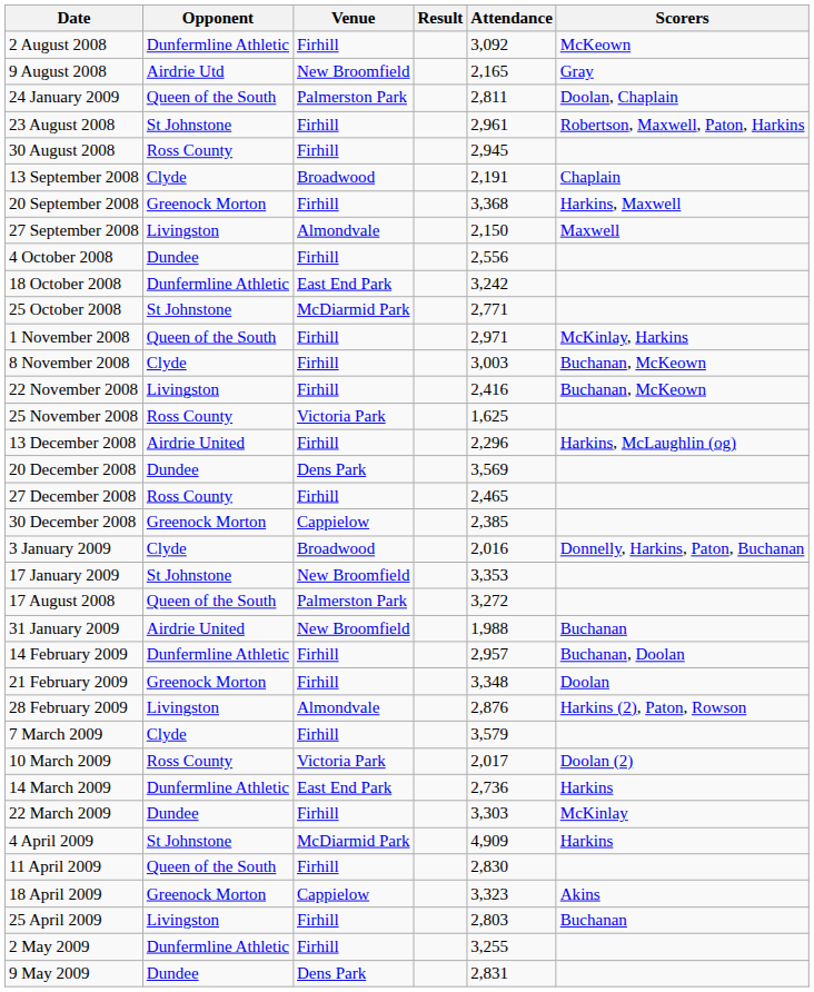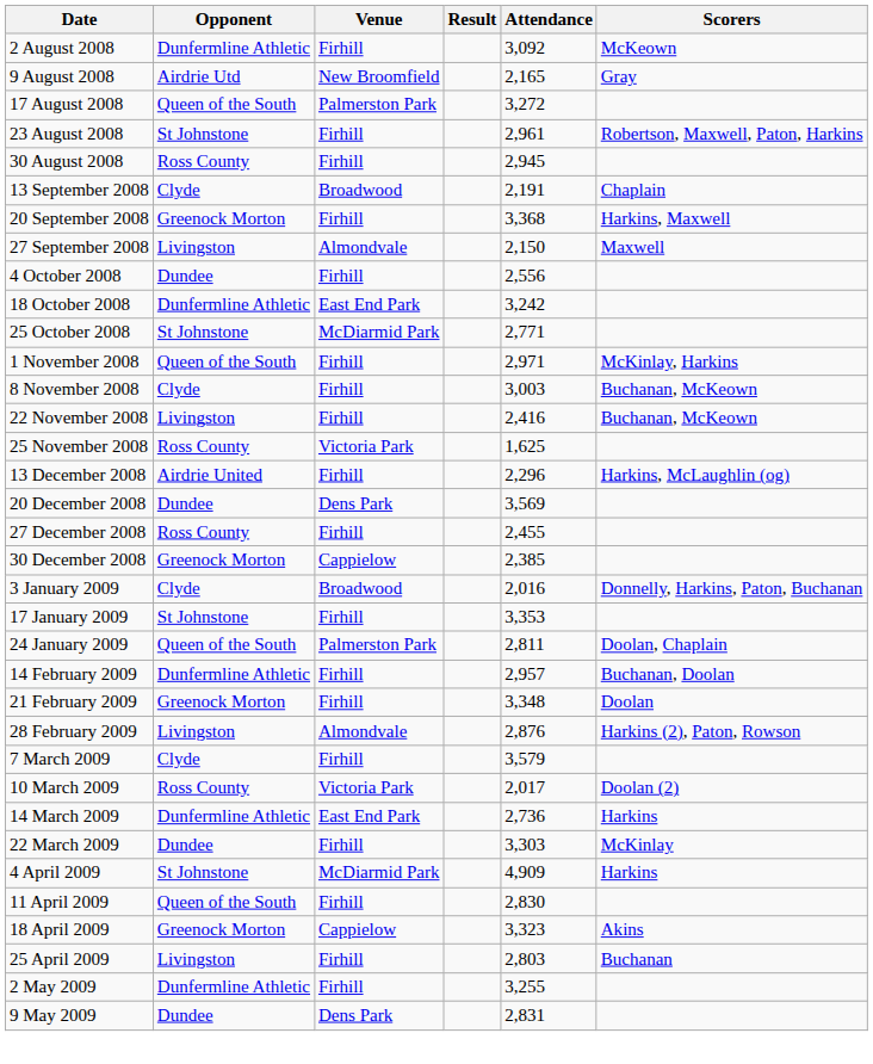 <table class="wikitable">
 <tr>
 <th>Date</th>
 <th>Opponent</th>
 <th>Venue</th>
 <th>Result</th>
 <th>Attendance</th>
 <th>Scorers</th>
 </tr>
 <tr>
 <td>2 August 2008</td>
 <td><a href='#'>Dunfermline Athletic</a></td>
 <td><a href='#'>Firhill</a></td>
 <td></td>
 <td>3,092</td>
 <td><a href='#'>McKeown</a></td>
 </tr>
 <tr>
 <td>9 August 2008</td>
 <td><a href='#'>Airdrie Utd</a></td>
 <td><a href='#'>New Broomfield</a></td>
 <td></td>
 <td>2,165</td>
 <td><a href='#'>Gray</a></td>
 </tr>
 <tr>
-<td>24 January 2009</td>
+<td>17 August 2008</td>
 <td><a href='#'>Queen of the South</a></td>
 <td><a href='#'>Palmerston Park</a></td>
 <td></td>
-<td>2,811</td>
-<td><a href='#'>Doolan</a>, <a href='#'>Chaplain</a></td>
+<td>3,272</td>
+<td></td>
 </tr>
 <tr>
 <td>23 August 2008</td>
 <td><a href='#'>St Johnstone</a></td>
 <td><a href='#'>Firhill</a></td>
 <td></td>
 <td>2,961</td>
 <td><a href='#'>Robertson</a>, <a href='#'>Maxwell</a>, <a href='#'>Paton</a>, <a href='#'>Harkins</a></td>
 </tr>
 <tr>
 <td>30 August 2008</td>
 <td><a href='#'>Ross County</a></td>
 <td><a href='#'>Firhill</a></td>
 <td></td>
 <td>2,945</td>
 <td></td>
 </tr>
 <tr>
 <td>13 September 2008</td>
 <td><a href='#'>Clyde</a></td>
 <td><a href='#'>Broadwood</a></td>
 <td></td>
 <td>2,191</td>
 <td><a href='#'>Chaplain</a></td>
 </tr>
 <tr>
 <td>20 September 2008</td>
 <td><a href='#'>Greenock Morton</a></td>
 <td><a href='#'>Firhill</a></td>
 <td></td>
 <td>3,368</td>
 <td><a href='#'>Harkins</a>, <a href='#'>Maxwell</a></td>
 </tr>
 <tr>
 <td>27 September 2008</td>
 <td><a href='#'>Livingston</a></td>
 <td><a href='#'>Almondvale</a></td>
 <td></td>
 <td>2,150</td>
 <td><a href='#'>Maxwell</a></td>
 </tr>
 <tr>
 <td>4 October 2008</td>
 <td><a href='#'>Dundee</a></td>
 <td><a href='#'>Firhill</a></td>
 <td></td>
 <td>2,556</td>
 <td></td>
 </tr>
 <tr>
 <td>18 October 2008</td>
 <td><a href='#'>Dunfermline Athletic</a></td>
 <td><a href='#'>East End Park</a></td>
 <td></td>
 <td>3,242</td>
 <td></td>
 </tr>
 <tr>
 <td>25 October 2008</td>
 <td><a href='#'>St Johnstone</a></td>
 <td><a href='#'>McDiarmid Park</a></td>
 <td></td>
 <td>2,771</td>
 <td></td>
 </tr>
 <tr>
 <td>1 November 2008</td>
 <td><a href='#'>Queen of the South</a></td>
 <td><a href='#'>Firhill</a></td>
 <td></td>
 <td>2,971</td>
 <td><a href='#'>McKinlay</a>, <a href='#'>Harkins</a></td>
 </tr>
 <tr>
 <td>8 November 2008</td>
 <td><a href='#'>Clyde</a></td>
 <td><a href='#'>Firhill</a></td>
 <td></td>
 <td>3,003</td>
 <td><a href='#'>Buchanan</a>, <a href='#'>McKeown</a></td>
 </tr>
 <tr>
 <td>22 November 2008</td>
 <td><a href='#'>Livingston</a></td>
 <td><a href='#'>Firhill</a></td>
 <td></td>
 <td>2,416</td>
 <td><a href='#'>Buchanan</a>, <a href='#'>McKeown</a></td>
 </tr>
 <tr>
 <td>25 November 2008</td>
 <td><a href='#'>Ross County</a></td>
 <td><a href='#'>Victoria Park</a></td>
 <td></td>
 <td>1,625</td>
 <td></td>
 </tr>
 <tr>
 <td>13 December 2008</td>
 <td><a href='#'>Airdrie United</a></td>
 <td><a href='#'>Firhill</a></td>
 <td></td>
 <td>2,296</td>
 <td><a href='#'>Harkins</a>, <a href='#'>McLaughlin (og)</a></td>
 </tr>
 <tr>
 <td>20 December 2008</td>
 <td><a href='#'>Dundee</a></td>
 <td><a href='#'>Dens Park</a></td>
 <td></td>
 <td>3,569</td>
 <td></td>
 </tr>
 <tr>
 <td>27 December 2008</td>
 <td><a href='#'>Ross County</a></td>
 <td><a href='#'>Firhill</a></td>
 <td></td>
-<td>2,465</td>
+<td>2,455</td>
 <td></td>
 </tr>
 <tr>
 <td>30 December 2008</td>
 <td><a href='#'>Greenock Morton</a></td>
 <td><a href='#'>Cappielow</a></td>
 <td></td>
 <td>2,385</td>
 <td></td>
 </tr>
 <tr>
 <td>3 January 2009</td>
 <td><a href='#'>Clyde</a></td>
 <td><a href='#'>Broadwood</a></td>
 <td></td>
 <td>2,016</td>
 <td><a href='#'>Donnelly</a>, <a href='#'>Harkins</a>, <a href='#'>Paton</a>, <a href='#'>Buchanan</a></td>
 </tr>
 <tr>
 <td>17 January 2009</td>
 <td><a href='#'>St Johnstone</a></td>
-<td><a href='#'>New Broomfield</a></td>
+<td><a href='#'>Firhill</a></td>
 <td></td>
 <td>3,353</td>
 <td></td>
 </tr>
 <tr>
-<td>17 August 2008</td>
+<td>24 January 2009</td>
 <td><a href='#'>Queen of the South</a></td>
 <td><a href='#'>Palmerston Park</a></td>
 <td></td>
-<td>3,272</td>
-<td></td>
-</tr>
-<tr>
-<td>31 January 2009</td>
-<td><a href='#'>Airdrie United</a></td>
-<td><a href='#'>New Broomfield</a></td>
-<td></td>
-<td>1,988</td>
-<td><a href='#'>Buchanan</a></td>
+<td>2,811</td>
+<td><a href='#'>Doolan</a>, <a href='#'>Chaplain</a></td>
 </tr>
 <tr>
 <td>14 February 2009</td>
 <td><a href='#'>Dunfermline Athletic</a></td>
 <td><a href='#'>Firhill</a></td>
 <td></td>
 <td>2,957</td>
 <td><a href='#'>Buchanan</a>, <a href='#'>Doolan</a></td>
 </tr>
 <tr>
 <td>21 February 2009</td>
 <td><a href='#'>Greenock Morton</a></td>
 <td><a href='#'>Firhill</a></td>
 <td></td>
 <td>3,348</td>
 <td><a href='#'>Doolan</a></td>
 </tr>
 <tr>
 <td>28 February 2009</td>
 <td><a href='#'>Livingston</a></td>
 <td><a href='#'>Almondvale</a></td>
 <td></td>
 <td>2,876</td>
 <td><a href='#'>Harkins (2)</a>, <a href='#'>Paton</a>, <a href='#'>Rowson</a></td>
 </tr>
 <tr>
 <td>7 March 2009</td>
 <td><a href='#'>Clyde</a></td>
 <td><a href='#'>Firhill</a></td>
 <td></td>
 <td>3,579</td>
 <td></td>
 </tr>
 <tr>
 <td>10 March 2009</td>
 <td><a href='#'>Ross County</a></td>
 <td><a href='#'>Victoria Park</a></td>
 <td></td>
 <td>2,017</td>
 <td><a href='#'>Doolan (2)</a></td>
 </tr>
 <tr>
 <td>14 March 2009</td>
 <td><a href='#'>Dunfermline Athletic</a></td>
 <td><a href='#'>East End Park</a></td>
 <td></td>
 <td>2,736</td>
 <td><a href='#'>Harkins</a></td>
 </tr>
 <tr>
 <td>22 March 2009</td>
 <td><a href='#'>Dundee</a></td>
 <td><a href='#'>Firhill</a></td>
 <td></td>
 <td>3,303</td>
 <td><a href='#'>McKinlay</a></td>
 </tr>
 <tr>
 <td>4 April 2009</td>
 <td><a href='#'>St Johnstone</a></td>
 <td><a href='#'>McDiarmid Park</a></td>
 <td></td>
 <td>4,909</td>
 <td><a href='#'>Harkins</a></td>
 </tr>
 <tr>
 <td>11 April 2009</td>
 <td><a href='#'>Queen of the South</a></td>
 <td><a href='#'>Firhill</a></td>
 <td></td>
 <td>2,830</td>
 <td></td>
 </tr>
 <tr>
 <td>18 April 2009</td>
 <td><a href='#'>Greenock Morton</a></td>
 <td><a href='#'>Cappielow</a></td>
 <td></td>
 <td>3,323</td>
 <td><a href='#'>Akins</a></td>
 </tr>
 <tr>
 <td>25 April 2009</td>
 <td><a href='#'>Livingston</a></td>
 <td><a href='#'>Firhill</a></td>
 <td></td>
 <td>2,803</td>
 <td><a href='#'>Buchanan</a></td>
 </tr>
 <tr>
 <td>2 May 2009</td>
 <td><a href='#'>Dunfermline Athletic</a></td>
 <td><a href='#'>Firhill</a></td>
 <td></td>
 <td>3,255</td>
 <td></td>
 </tr>
 <tr>
 <td>9 May 2009</td>
 <td><a href='#'>Dundee</a></td>
 <td><a href='#'>Dens Park</a></td>
 <td></td>
 <td>2,831</td>
 <td></td>
 </tr>
 </table>
